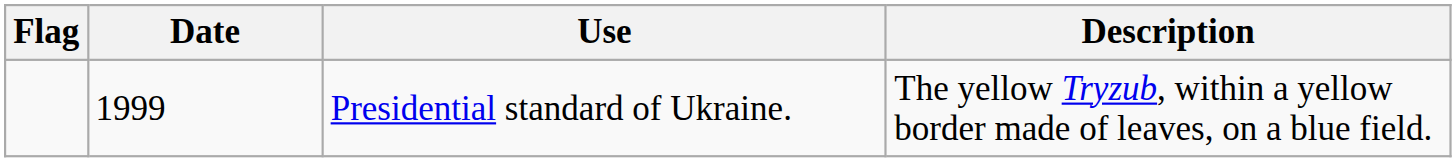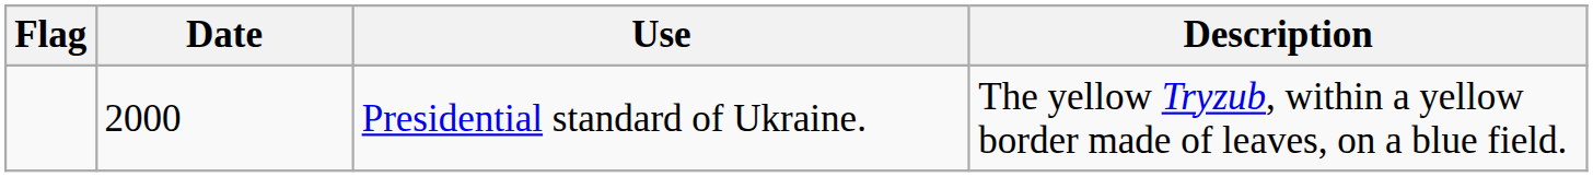 <table class="wikitable">
 <tr>
 <th>Flag</th>
 <th style="width:100px;">Date</th>
 <th style="width:250px;">Use</th>
 <th style="width:250px;">Description</th>
 </tr>
 <tr>
 <td></td>
-<td>1999</td>
+<td>2000</td>
 <td><a href='#'>Presidential</a> standard of Ukraine.</td>
 <td>The yellow <a href='#'><em>Tryzub</em></a>, within a yellow border made of leaves, on a blue field.</td>
 </tr>
 </table>
